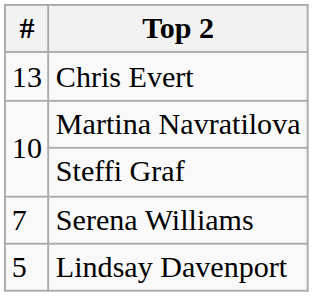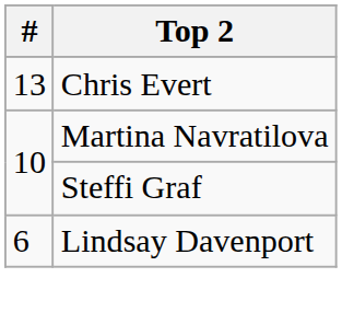 <table class=wikitable>
 <tr>
 <th>#</th>
 <th>Top 2</th>
 </tr>
 <tr>
 <td>13</td>
 <td> Chris Evert</td>
 </tr>
 <tr>
 <td rowspan=2>10</td>
 <td> Martina Navratilova</td>
 </tr>
 <tr>
 <td> Steffi Graf</td>
 </tr>
 <tr>
-<td>7</td>
-<td> Serena Williams</td>
-</tr>
-<tr>
-<td>5</td>
+<td>6</td>
 <td> Lindsay Davenport</td>
 </tr>
 </table>
